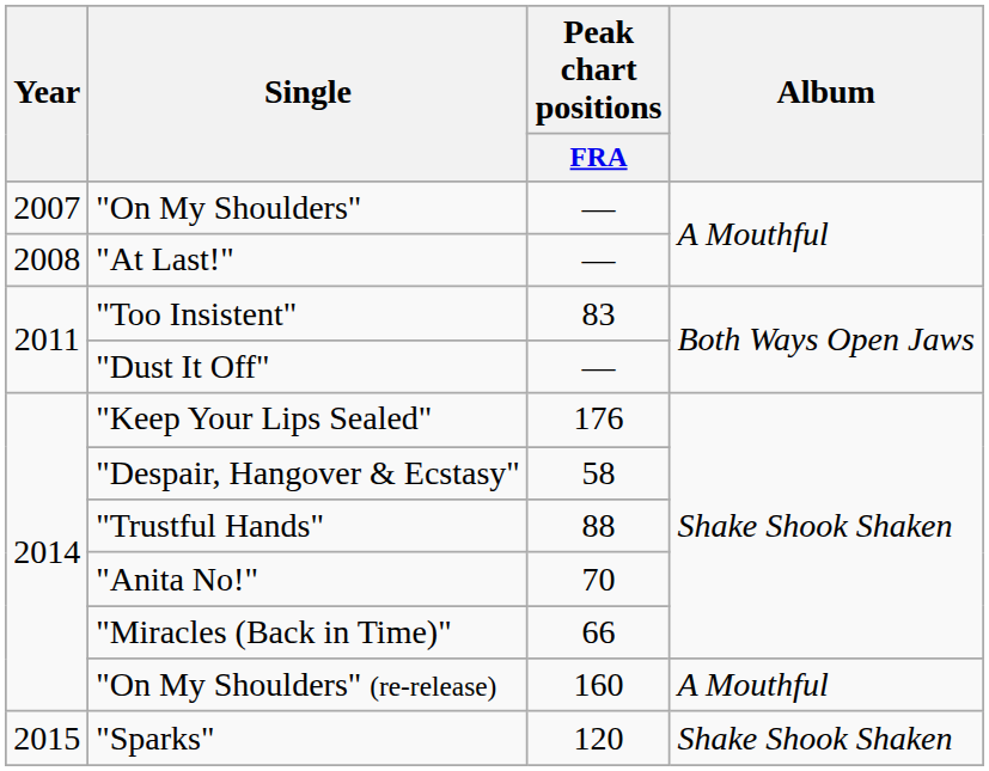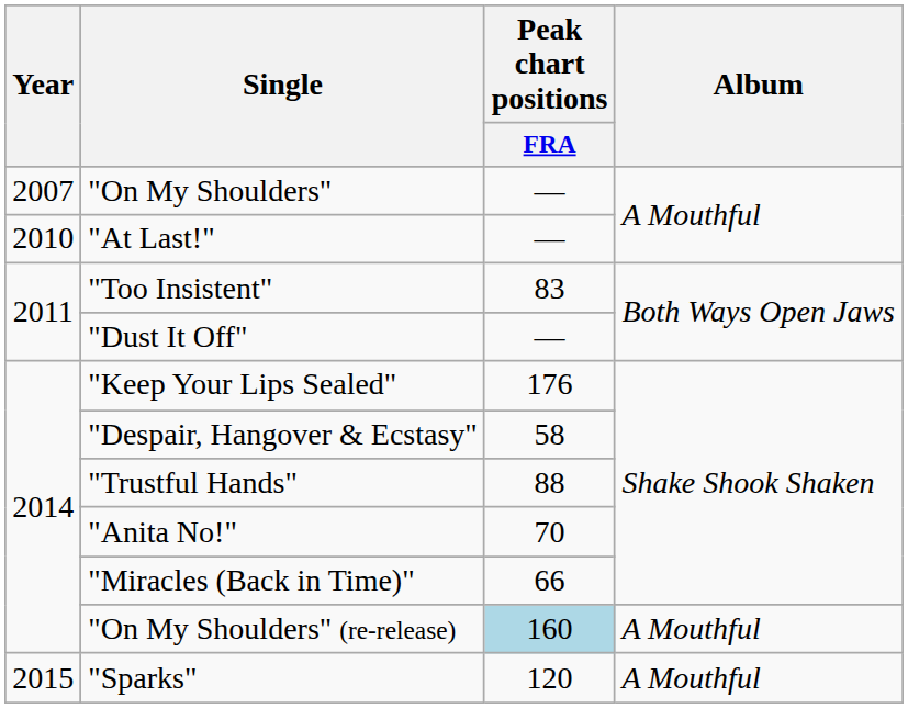 <table class="wikitable" style="text-align:center;">
 <tr>
 <th rowspan="2">Year</th>
 <th rowspan="2">Single</th>
 <th colspan="1">Peak chart positions</th>
 <th rowspan="2">Album</th>
 </tr>
 <tr style="font-size:smaller;">
 <th width="35"><a href='#'>FRA</a><br></th>
 </tr>
 <tr>
 <td>2007</td>
 <td align="left">"On My Shoulders"</td>
 <td>—</td>
 <td align="left" rowspan="2"><em>A Mouthful</em></td>
 </tr>
 <tr>
-<td>2008</td>
+<td>2010</td>
 <td align="left">"At Last!"</td>
 <td>—</td>
 </tr>
 <tr>
 <td rowspan="2">2011</td>
 <td align="left">"Too Insistent"</td>
 <td>83</td>
 <td align="left" rowspan="2"><em>Both Ways Open Jaws</em></td>
 </tr>
 <tr>
 <td align="left">"Dust It Off"</td>
 <td>—</td>
 </tr>
 <tr>
 <td rowspan="6">2014</td>
 <td align="left">"Keep Your Lips Sealed"</td>
 <td>176</td>
 <td align="left" rowspan="5"><em>Shake Shook Shaken</em></td>
 </tr>
 <tr>
 <td align="left">"Despair, Hangover & Ecstasy"</td>
 <td>58</td>
 </tr>
 <tr>
 <td align="left">"Trustful Hands"</td>
 <td>88</td>
 </tr>
 <tr>
 <td align="left">"Anita No!"</td>
 <td>70</td>
 </tr>
 <tr>
 <td align="left">"Miracles (Back in Time)"</td>
 <td>66</td>
 </tr>
 <tr>
 <td align="left">"On My Shoulders" <small>(re-release)</small></td>
-<td>160</td>
+<td style="background: lightblue;">160</td>
 <td align="left"><em>A Mouthful</em></td>
 </tr>
 <tr>
 <td>2015</td>
 <td align="left">"Sparks"</td>
 <td>120</td>
-<td align="left" rowspan="1"><em>Shake Shook Shaken</em></td>
+<td align="left"><em>A Mouthful</em></td>
 </tr>
 </table>
